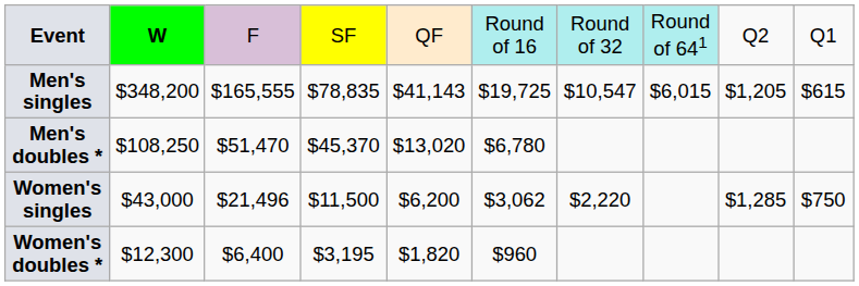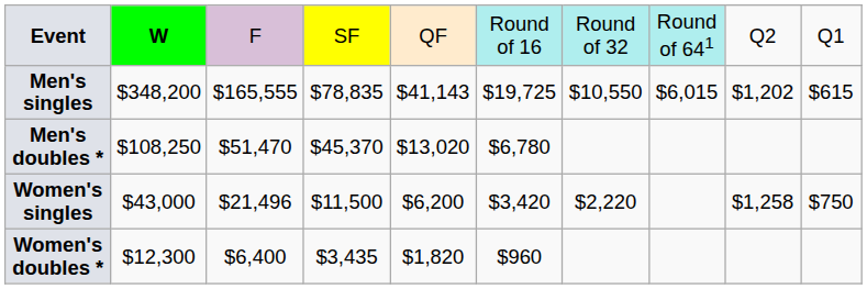 <table class=wikitable style=font-size:90%;text-align:center>
 <tr>
 <td style="width:130px; background:#dfe2e9;"><strong>Event</strong></td>
 <td style="width:80px; background:lime;"><strong>W</strong></td>
 <td style="width:85px; background:thistle;">F</td>
 <td style="width:85px; background:#ff0;">SF</td>
 <td style="width:85px; background:#ffebcd;">QF</td>
 <td style="width:85px; background:#afeeee;">Round of 16</td>
 <td style="width:85px; background:#afeeee;">Round of 32</td>
 <td style="width:85px; background:#afeeee;">Round of 64<sup>1</sup></td>
 <td width=85>Q2</td>
 <td width=85>Q1</td>
 </tr>
 <tr>
 <td style="background:#dfe2e9;"><strong>Men's singles</strong></td>
 <td>$348,200</td>
 <td>$165,555</td>
 <td>$78,835</td>
 <td>$41,143</td>
 <td>$19,725</td>
-<td>$10,547</td>
+<td>$10,550</td>
 <td>$6,015</td>
-<td>$1,205</td>
+<td>$1,202</td>
 <td>$615</td>
 </tr>
 <tr>
 <td style="background:#dfe2e9;"><strong>Men's doubles *</strong></td>
 <td>$108,250</td>
 <td>$51,470</td>
 <td>$45,370</td>
 <td>$13,020</td>
 <td>$6,780</td>
 <td></td>
 <td></td>
 <td></td>
 <td></td>
 </tr>
 <tr>
 <td style="background:#dfe2e9;"><strong>Women's singles</strong></td>
 <td>$43,000</td>
 <td>$21,496</td>
 <td>$11,500</td>
 <td>$6,200</td>
-<td>$3,062</td>
+<td>$3,420</td>
 <td>$2,220</td>
 <td></td>
-<td>$1,285</td>
+<td>$1,258</td>
 <td>$750</td>
 </tr>
 <tr>
 <td style="background:#dfe2e9;"><strong>Women's doubles *</strong></td>
 <td>$12,300</td>
 <td>$6,400</td>
-<td>$3,195</td>
+<td>$3,435</td>
 <td>$1,820</td>
 <td>$960</td>
 <td></td>
 <td></td>
 <td></td>
 <td></td>
 </tr>
 </table>
